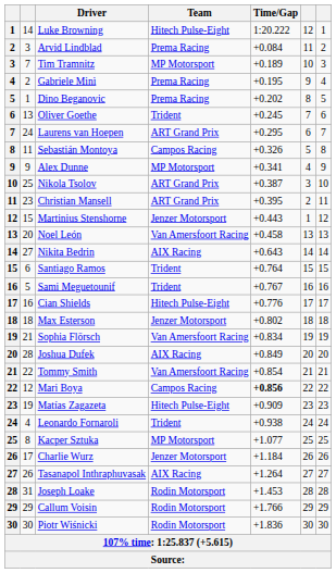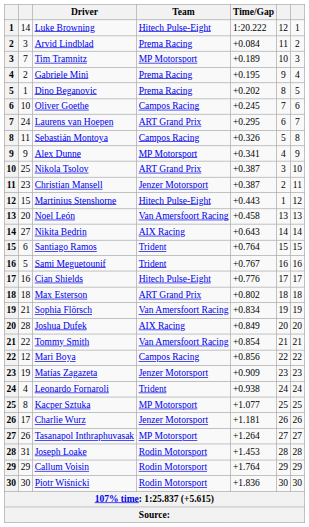 <table class="wikitable" style="font-size:85%">
 <tr>
 <th></th>
 <th></th>
 <th>Driver</th>
 <th>Team</th>
 <th>Time/Gap</th>
 <th scope="col"></th>
 <th scope="col"></th>
 </tr>
 <tr>
 <th>1</th>
 <td align="center">14</td>
 <td> <a href='#'>Luke Browning</a></td>
 <td><a href='#'>Hitech Pulse-Eight</a></td>
 <td>1:20.222</td>
 <td align=center>12</td>
 <td align=center>1</td>
 </tr>
 <tr>
 <th>2</th>
 <td align="center">3</td>
 <td> <a href='#'>Arvid Lindblad</a></td>
 <td><a href='#'>Prema Racing</a></td>
 <td>+0.084</td>
 <td align=center>11</td>
 <td align=center>2</td>
 </tr>
 <tr>
 <th>3</th>
 <td align="center">7</td>
 <td> <a href='#'>Tim Tramnitz</a></td>
 <td><a href='#'>MP Motorsport</a></td>
 <td>+0.189</td>
 <td align=center>10</td>
 <td align=center>3</td>
 </tr>
 <tr>
 <th>4</th>
 <td align="center">2</td>
 <td> <a href='#'>Gabriele Minì</a></td>
 <td><a href='#'>Prema Racing</a></td>
 <td>+0.195</td>
 <td align=center>9</td>
 <td align=center>4</td>
 </tr>
 <tr>
 <th>5</th>
 <td align="center">1</td>
 <td> <a href='#'>Dino Beganovic</a></td>
 <td><a href='#'>Prema Racing</a></td>
 <td>+0.202</td>
 <td align=center>8</td>
 <td align=center>5</td>
 </tr>
 <tr>
 <th>6</th>
-<td align="center">13</td>
+<td align="center">10</td>
 <td> <a href='#'>Oliver Goethe</a></td>
-<td><a href='#'>Trident</a></td>
+<td><a href='#'>Campos Racing</a></td>
 <td>+0.245</td>
 <td align=center>7</td>
 <td align=center>6</td>
 </tr>
 <tr>
 <th>7</th>
 <td align="center">24</td>
 <td> <a href='#'>Laurens van Hoepen</a></td>
 <td><a href='#'>ART Grand Prix</a></td>
 <td>+0.295</td>
 <td align=center>6</td>
 <td align=center>7</td>
 </tr>
 <tr>
 <th>8</th>
 <td align="center">11</td>
 <td> <a href='#'>Sebastián Montoya</a></td>
 <td><a href='#'>Campos Racing</a></td>
 <td>+0.326</td>
 <td align=center>5</td>
 <td align=center>8</td>
 </tr>
 <tr>
 <th>9</th>
 <td align="center">9</td>
 <td> <a href='#'>Alex Dunne</a></td>
 <td><a href='#'>MP Motorsport</a></td>
 <td>+0.341</td>
 <td align=center>4</td>
 <td align=center>9</td>
 </tr>
 <tr>
 <th>10</th>
 <td align="center">25</td>
 <td> <a href='#'>Nikola Tsolov</a></td>
 <td><a href='#'>ART Grand Prix</a></td>
 <td>+0.387</td>
 <td align=center>3</td>
 <td align=center>10</td>
 </tr>
 <tr>
 <th>11</th>
 <td align="center">23</td>
 <td> <a href='#'>Christian Mansell</a></td>
-<td><a href='#'>ART Grand Prix</a></td>
-<td>+0.395</td>
+<td><a href='#'>Jenzer Motorsport</a></td>
+<td>+0.387</td>
 <td align=center>2</td>
 <td align=center>11</td>
 </tr>
 <tr>
 <th>12</th>
 <td align="center">15</td>
 <td> <a href='#'>Martinius Stenshorne</a></td>
-<td><a href='#'>Jenzer Motorsport</a></td>
+<td><a href='#'>Hitech Pulse-Eight</a></td>
 <td>+0.443</td>
 <td align=center>1</td>
 <td align=center>12</td>
 </tr>
 <tr>
 <th>13</th>
 <td align="center">20</td>
 <td> <a href='#'>Noel León</a></td>
 <td><a href='#'>Van Amersfoort Racing</a></td>
 <td>+0.458</td>
 <td align=center>13</td>
 <td align=center>13</td>
 </tr>
 <tr>
 <th>14</th>
 <td align="center">27</td>
 <td> <a href='#'>Nikita Bedrin</a></td>
 <td><a href='#'>AIX Racing</a></td>
 <td>+0.643</td>
 <td align=center>14</td>
 <td align=center>14</td>
 </tr>
 <tr>
 <th>15</th>
 <td align="center">6</td>
 <td> <a href='#'>Santiago Ramos</a></td>
 <td><a href='#'>Trident</a></td>
 <td>+0.764</td>
 <td align=center>15</td>
 <td align=center>15</td>
 </tr>
 <tr>
 <th>16</th>
 <td align="center">5</td>
 <td> <a href='#'>Sami Meguetounif</a></td>
 <td><a href='#'>Trident</a></td>
 <td>+0.767</td>
 <td align=center>16</td>
 <td align=center>16</td>
 </tr>
 <tr>
 <th>17</th>
 <td align="center">16</td>
 <td> <a href='#'>Cian Shields</a></td>
 <td><a href='#'>Hitech Pulse-Eight</a></td>
 <td>+0.776</td>
 <td align=center>17</td>
 <td align=center>17</td>
 </tr>
 <tr>
 <th>18</th>
 <td align="center">18</td>
 <td> <a href='#'>Max Esterson</a></td>
-<td><a href='#'>Jenzer Motorsport</a></td>
+<td><a href='#'>ART Grand Prix</a></td>
 <td>+0.802</td>
 <td align=center>18</td>
 <td align=center>18</td>
 </tr>
 <tr>
 <th>19</th>
 <td align="center">21</td>
 <td> <a href='#'>Sophia Flörsch</a></td>
 <td><a href='#'>Van Amersfoort Racing</a></td>
 <td>+0.834</td>
 <td align=center>19</td>
 <td align=center>19</td>
 </tr>
 <tr>
 <th>20</th>
 <td align="center">28</td>
 <td> <a href='#'>Joshua Dufek</a></td>
 <td><a href='#'>AIX Racing</a></td>
 <td>+0.849</td>
 <td align=center>20</td>
 <td align=center>20</td>
 </tr>
 <tr>
 <th>21</th>
 <td align="center">22</td>
 <td> <a href='#'>Tommy Smith</a></td>
 <td><a href='#'>Van Amersfoort Racing</a></td>
 <td>+0.854</td>
 <td align=center>21</td>
 <td align=center>21</td>
 </tr>
 <tr>
 <th>22</th>
 <td align="center">12</td>
 <td> <a href='#'>Mari Boya</a></td>
 <td><a href='#'>Campos Racing</a></td>
-<td><strong>+0.856</strong></td>
+<td>+0.856</td>
 <td align=center>22</td>
 <td align=center>22</td>
 </tr>
 <tr>
 <th>23</th>
 <td align="center">19</td>
 <td> <a href='#'>Matías Zagazeta</a></td>
-<td><a href='#'>Hitech Pulse-Eight</a></td>
+<td><a href='#'>Jenzer Motorsport</a></td>
 <td>+0.909</td>
 <td align=center>23</td>
 <td align=center>23</td>
 </tr>
 <tr>
 <th>24</th>
 <td align="center">4</td>
 <td> <a href='#'>Leonardo Fornaroli</a></td>
 <td><a href='#'>Trident</a></td>
 <td>+0.938</td>
 <td align=center>24</td>
 <td align=center>24</td>
 </tr>
 <tr>
 <th>25</th>
 <td align="center">8</td>
 <td> <a href='#'>Kacper Sztuka</a></td>
 <td><a href='#'>MP Motorsport</a></td>
 <td>+1.077</td>
 <td align=center>25</td>
 <td align=center>25</td>
 </tr>
 <tr>
 <th>26</th>
 <td align="center">17</td>
 <td> <a href='#'>Charlie Wurz</a></td>
 <td><a href='#'>Jenzer Motorsport</a></td>
-<td>+1.184</td>
+<td>+1.181</td>
 <td align=center>26</td>
 <td align=center>26</td>
 </tr>
 <tr>
 <th>27</th>
 <td align="center">26</td>
 <td> <a href='#'>Tasanapol Inthraphuvasak</a></td>
-<td><a href='#'>AIX Racing</a></td>
+<td><a href='#'>MP Motorsport</a></td>
 <td>+1.264</td>
 <td align=center>27</td>
 <td align=center>27</td>
 </tr>
 <tr>
 <th>28</th>
 <td align="center">31</td>
 <td> <a href='#'>Joseph Loake</a></td>
 <td><a href='#'>Rodin Motorsport</a></td>
 <td>+1.453</td>
 <td align=center>28</td>
 <td align=center>28</td>
 </tr>
 <tr>
 <th>29</th>
 <td align="center">29</td>
 <td> <a href='#'>Callum Voisin</a></td>
 <td><a href='#'>Rodin Motorsport</a></td>
-<td>+1.766</td>
+<td>+1.764</td>
 <td align=center>29</td>
 <td align=center>29</td>
 </tr>
 <tr>
 <th>30</th>
 <td align="center">30</td>
 <td> <a href='#'>Piotr Wiśnicki</a></td>
 <td><a href='#'>Rodin Motorsport</a></td>
 <td>+1.836</td>
 <td align=center>30</td>
 <td align=center>30</td>
 </tr>
 <tr>
 <th colspan="7"><a href='#'>107% time</a>: 1:25.837 (+5.615)</th>
 </tr>
 <tr>
 <th colspan="7">Source:</th>
 </tr>
 </table>
